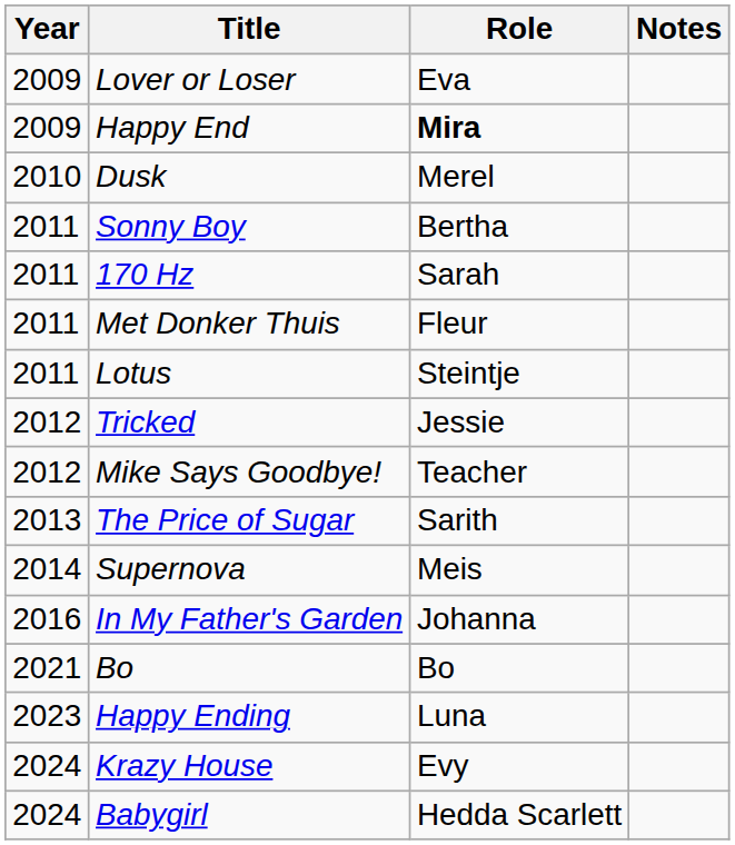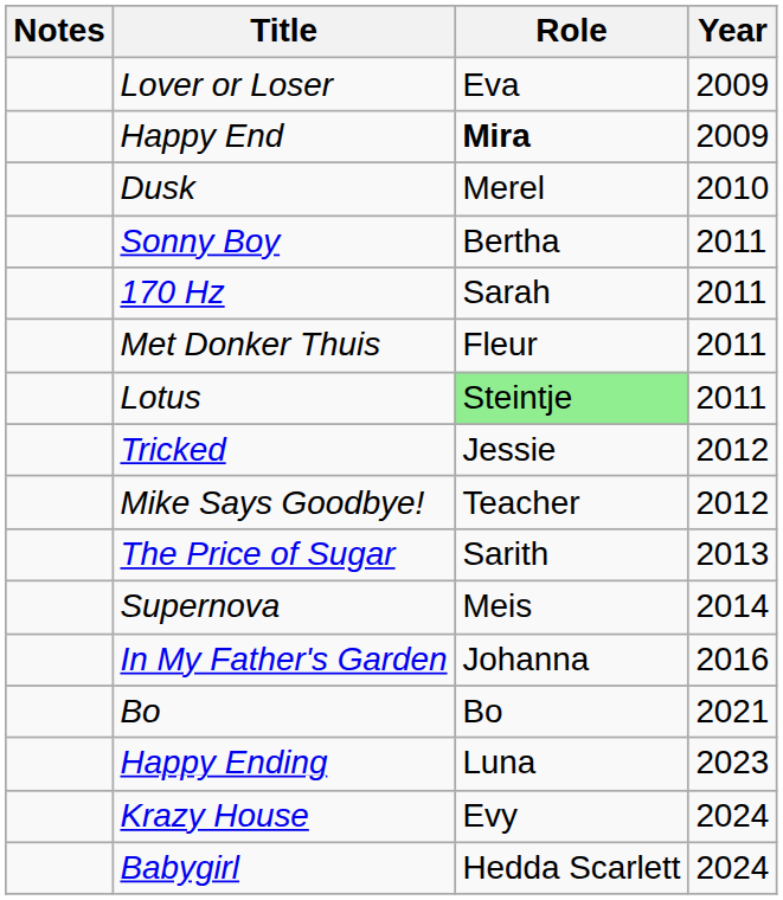 <table class="wikitable sortable">
 <tr>
-<th>Year</th>
+<th class="unsortable">Notes</th>
 <th>Title</th>
 <th>Role</th>
-<th class="unsortable">Notes</th>
+<th>Year</th>
 </tr>
 <tr>
-<td>2009</td>
+<td></td>
 <td><em>Lover or Loser</em></td>
 <td>Eva</td>
-<td></td>
+<td>2009</td>
 </tr>
 <tr>
-<td>2009</td>
+<td></td>
 <td><em>Happy End</em></td>
 <td><strong>Mira</strong></td>
-<td></td>
+<td>2009</td>
 </tr>
 <tr>
-<td>2010</td>
+<td></td>
 <td><em>Dusk</em></td>
 <td>Merel</td>
-<td></td>
+<td>2010</td>
 </tr>
 <tr>
-<td>2011</td>
+<td></td>
 <td><em><a href='#'>Sonny Boy</a></em></td>
 <td>Bertha</td>
-<td></td>
+<td>2011</td>
 </tr>
 <tr>
-<td>2011</td>
+<td></td>
 <td><em><a href='#'>170 Hz</a></em></td>
 <td>Sarah</td>
-<td></td>
+<td>2011</td>
 </tr>
 <tr>
-<td>2011</td>
+<td></td>
 <td><em>Met Donker Thuis</em></td>
 <td>Fleur</td>
-<td></td>
+<td>2011</td>
 </tr>
 <tr>
+<td></td>
+<td><em>Lotus</em></td>
+<td style="background: lightgreen;">Steintje</td>
 <td>2011</td>
-<td><em>Lotus</em></td>
-<td>Steintje</td>
-<td></td>
 </tr>
 <tr>
-<td>2012</td>
+<td></td>
 <td><em><a href='#'>Tricked</a></em></td>
 <td>Jessie</td>
-<td></td>
+<td>2012</td>
 </tr>
 <tr>
-<td>2012</td>
+<td></td>
 <td><em>Mike Says Goodbye!</em></td>
 <td>Teacher</td>
-<td></td>
+<td>2012</td>
 </tr>
 <tr>
-<td>2013</td>
+<td></td>
 <td><em><a href='#'>The Price of Sugar</a></em></td>
 <td>Sarith</td>
-<td></td>
+<td>2013</td>
 </tr>
 <tr>
-<td>2014</td>
+<td></td>
 <td><em>Supernova</em></td>
 <td>Meis</td>
-<td></td>
+<td>2014</td>
 </tr>
 <tr>
-<td>2016</td>
+<td></td>
 <td><em><a href='#'>In My Father's Garden</a></em></td>
 <td>Johanna</td>
-<td></td>
+<td>2016</td>
 </tr>
 <tr>
-<td>2021</td>
+<td></td>
 <td><em>Bo</em></td>
 <td>Bo</td>
-<td></td>
+<td>2021</td>
 </tr>
 <tr>
-<td>2023</td>
+<td></td>
 <td><a href='#'><em>Happy Ending</em></a></td>
 <td>Luna</td>
-<td></td>
+<td>2023</td>
 </tr>
 <tr>
-<td>2024</td>
+<td></td>
 <td><em><a href='#'>Krazy House</a></em></td>
 <td>Evy</td>
-<td></td>
+<td>2024</td>
 </tr>
 <tr>
-<td>2024</td>
+<td></td>
 <td><em><a href='#'>Babygirl</a></em></td>
 <td>Hedda Scarlett</td>
-<td></td>
+<td>2024</td>
 </tr>
 </table>
